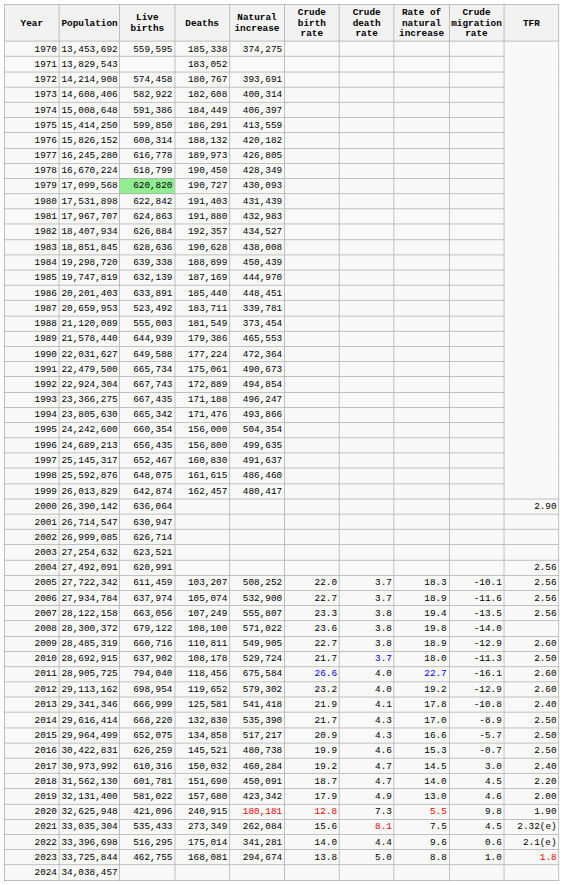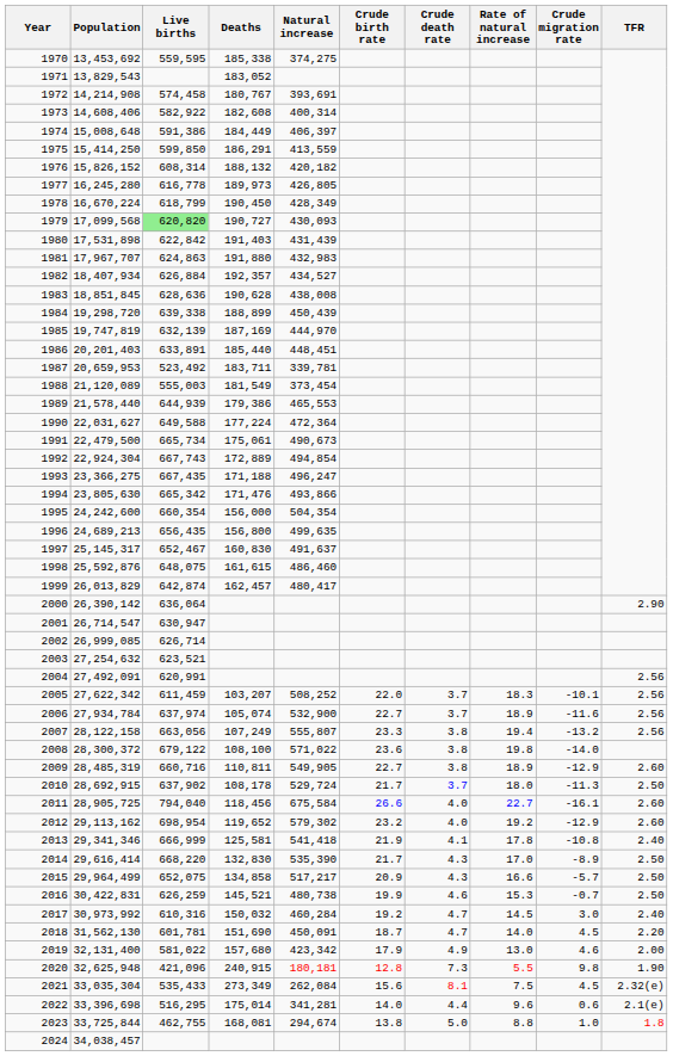 <table class="wikitable sortable" style="text-align: right;">
 <tr>
 <th width="70">Year</th>
 <th width="70">Population</th>
 <th width="70">Live births</th>
 <th width="70">Deaths</th>
 <th width="70">Natural increase</th>
 <th width="70">Crude birth rate</th>
 <th width="70">Crude death rate</th>
 <th width="70">Rate of natural increase</th>
 <th width="70">Crude migration rate</th>
 <th width="70">TFR</th>
 </tr>
 <tr>
 <td align="right">1970</td>
 <td align="right">13,453,692</td>
 <td align="right">559,595</td>
 <td align="right">185,338</td>
 <td align="right">374,275</td>
 <td align="right"></td>
 <td align="right"></td>
 <td align="right"></td>
 <td align="right"></td>
 </tr>
 <tr>
 <td align="right">1971</td>
 <td align="right">13,829,543</td>
 <td align="right"></td>
 <td align="right">183,052</td>
 <td align="right"></td>
 <td align="right"></td>
 <td align="right"></td>
 <td align="right"></td>
 <td align="right"></td>
 </tr>
 <tr>
 <td align="right">1972</td>
 <td align="right">14,214,908</td>
 <td align="right">574,458</td>
 <td align="right">180,767</td>
 <td align="right">393,691</td>
 <td align="right"></td>
 <td align="right"></td>
 <td align="right"></td>
 <td align="right"></td>
 </tr>
 <tr>
 <td align="right">1973</td>
 <td align="right">14,608,406</td>
 <td align="right">582,922</td>
 <td align="right">182,608</td>
 <td align="right">400,314</td>
 <td align="right"></td>
 <td align="right"></td>
 <td align="right"></td>
 <td align="right"></td>
 </tr>
 <tr>
 <td align="right">1974</td>
 <td align="right">15,008,648</td>
 <td align="right">591,386</td>
 <td align="right">184,449</td>
 <td align="right">406,397</td>
 <td align="right"></td>
 <td align="right"></td>
 <td align="right"></td>
 <td align="right"></td>
 </tr>
 <tr>
 <td align="right">1975</td>
 <td align="right">15,414,250</td>
 <td align="right">599,850</td>
 <td align="right">186,291</td>
 <td align="right">413,559</td>
 <td align="right"></td>
 <td align="right"></td>
 <td align="right"></td>
 <td align="right"></td>
 </tr>
 <tr>
 <td align="right">1976</td>
 <td align="right">15,826,152</td>
 <td align="right">608,314</td>
 <td align="right">188,132</td>
 <td align="right">420,182</td>
 <td align="right"></td>
 <td align="right"></td>
 <td align="right"></td>
 <td align="right"></td>
 </tr>
 <tr>
 <td align="right">1977</td>
 <td align="right">16,245,280</td>
 <td align="right">616,778</td>
 <td align="right">189,973</td>
 <td align="right">426,805</td>
 <td align="right"></td>
 <td align="right"></td>
 <td align="right"></td>
 <td align="right"></td>
 </tr>
 <tr>
 <td align="right">1978</td>
 <td align="right">16,670,224</td>
 <td align="right">618,799</td>
 <td align="right">190,450</td>
 <td align="right">428,349</td>
 <td align="right"></td>
 <td align="right"></td>
 <td align="right"></td>
 <td align="right"></td>
 </tr>
 <tr>
 <td align="right">1979</td>
 <td align="right">17,099,568</td>
 <td align="right" style="background: lightgreen;">620,820</td>
 <td align="right">190,727</td>
 <td align="right">430,093</td>
 <td align="right"></td>
 <td align="right"></td>
 <td align="right"></td>
 <td align="right"></td>
 </tr>
 <tr>
 <td align="right">1980</td>
 <td align="right">17,531,898</td>
 <td align="right">622,842</td>
 <td align="right">191,403</td>
 <td align="right">431,439</td>
 <td align="right"></td>
 <td align="right"></td>
 <td align="right"></td>
 <td align="right"></td>
 </tr>
 <tr>
 <td align="right">1981</td>
 <td align="right">17,967,707</td>
 <td align="right">624,863</td>
 <td align="right">191,880</td>
 <td align="right">432,983</td>
 <td align="right"></td>
 <td align="right"></td>
 <td align="right"></td>
 <td align="right"></td>
 </tr>
 <tr>
 <td align="right">1982</td>
 <td align="right">18,407,934</td>
 <td align="right">626,884</td>
 <td align="right">192,357</td>
 <td align="right">434,527</td>
 <td align="right"></td>
 <td align="right"></td>
 <td align="right"></td>
 <td align="right"></td>
 </tr>
 <tr>
 <td align="right">1983</td>
 <td align="right">18,851,845</td>
 <td align="right">628,636</td>
 <td align="right">190,628</td>
 <td align="right">438,008</td>
 <td align="right"></td>
 <td align="right"></td>
 <td align="right"></td>
 <td align="right"></td>
 </tr>
 <tr>
 <td align="right">1984</td>
 <td align="right">19,298,720</td>
 <td align="right">639,338</td>
 <td align="right">188,899</td>
 <td align="right">450,439</td>
 <td align="right"></td>
 <td align="right"></td>
 <td align="right"></td>
 <td align="right"></td>
 </tr>
 <tr>
 <td align="right">1985</td>
 <td align="right">19,747,819</td>
 <td align="right">632,139</td>
 <td align="right">187,169</td>
 <td align="right">444,970</td>
 <td align="right"></td>
 <td align="right"></td>
 <td align="right"></td>
 <td align="right"></td>
 </tr>
 <tr>
 <td align="right">1986</td>
 <td align="right">20,201,403</td>
 <td align="right">633,891</td>
 <td align="right">185,440</td>
 <td align="right">448,451</td>
 <td align="right"></td>
 <td align="right"></td>
 <td align="right"></td>
 <td align="right"></td>
 </tr>
 <tr>
 <td align="right">1987</td>
 <td align="right">20,659,953</td>
 <td align="right">523,492</td>
 <td align="right">183,711</td>
 <td align="right">339,781</td>
 <td align="right"></td>
 <td align="right"></td>
 <td align="right"></td>
 <td align="right"></td>
 </tr>
 <tr>
 <td align="right">1988</td>
 <td align="right">21,120,089</td>
 <td align="right">555,003</td>
 <td align="right">181,549</td>
 <td align="right">373,454</td>
 <td align="right"></td>
 <td align="right"></td>
 <td align="right"></td>
 <td align="right"></td>
 </tr>
 <tr>
 <td align="right">1989</td>
 <td align="right">21,578,440</td>
 <td align="right">644,939</td>
 <td align="right">179,386</td>
 <td align="right">465,553</td>
 <td align="right"></td>
 <td align="right"></td>
 <td align="right"></td>
 <td align="right"></td>
 </tr>
 <tr>
 <td align="right">1990</td>
 <td align="right">22,031,627</td>
 <td align="right">649,588</td>
 <td align="right">177,224</td>
 <td align="right">472,364</td>
 <td align="right"></td>
 <td align="right"></td>
 <td align="right"></td>
 <td align="right"></td>
 </tr>
 <tr>
 <td align="right">1991</td>
 <td align="right">22,479,500</td>
 <td align="right">665,734</td>
 <td align="right">175,061</td>
 <td align="right">490,673</td>
 <td align="right"></td>
 <td align="right"></td>
 <td align="right"></td>
 <td align="right"></td>
 </tr>
 <tr>
 <td align="right">1992</td>
 <td align="right">22,924,304</td>
 <td align="right">667,743</td>
 <td align="right">172,889</td>
 <td align="right">494,854</td>
 <td align="right"></td>
 <td align="right"></td>
 <td align="right"></td>
 <td align="right"></td>
 </tr>
 <tr>
 <td align="right">1993</td>
 <td align="right">23,366,275</td>
 <td align="right">667,435</td>
 <td align="right">171,188</td>
 <td align="right">496,247</td>
 <td align="right"></td>
 <td align="right"></td>
 <td align="right"></td>
 <td align="right"></td>
 </tr>
 <tr>
 <td align="right">1994</td>
 <td align="right">23,805,630</td>
 <td align="right">665,342</td>
 <td align="right">171,476</td>
 <td align="right">493,866</td>
 <td align="right"></td>
 <td align="right"></td>
 <td align="right"></td>
 <td align="right"></td>
 </tr>
 <tr>
 <td align="right">1995</td>
 <td align="right">24,242,600</td>
 <td align="right">660,354</td>
 <td align="right">156,000</td>
 <td align="right">504,354</td>
 <td align="right"></td>
 <td align="right"></td>
 <td align="right"></td>
 <td align="right"></td>
 </tr>
 <tr>
 <td align="right">1996</td>
 <td align="right">24,689,213</td>
 <td align="right">656,435</td>
 <td align="right">156,800</td>
 <td align="right">499,635</td>
 <td align="right"></td>
 <td align="right"></td>
 <td align="right"></td>
 <td align="right"></td>
 </tr>
 <tr>
 <td align="right">1997</td>
 <td align="right">25,145,317</td>
 <td align="right">652,467</td>
 <td align="right">160,830</td>
 <td align="right">491,637</td>
 <td align="right"></td>
 <td align="right"></td>
 <td align="right"></td>
 <td align="right"></td>
 </tr>
 <tr>
 <td align="right">1998</td>
 <td align="right">25,592,876</td>
 <td align="right">648,075</td>
 <td align="right">161,615</td>
 <td align="right">486,460</td>
 <td align="right"></td>
 <td align="right"></td>
 <td align="right"></td>
 <td align="right"></td>
 </tr>
 <tr>
 <td align="right">1999</td>
 <td align="right">26,013,829</td>
 <td align="right">642,874</td>
 <td align="right">162,457</td>
 <td align="right">480,417</td>
 <td align="right"></td>
 <td align="right"></td>
 <td align="right"></td>
 <td align="right"></td>
 </tr>
 <tr>
 <td align="right">2000</td>
 <td align="right">26,390,142</td>
 <td align="right">636,064</td>
 <td align="right"></td>
 <td align="right"></td>
 <td align="right"></td>
 <td align="right"></td>
 <td align="right"></td>
 <td></td>
 <td align="right"><span>2.90</span></td>
 </tr>
 <tr>
 <td align="right">2001</td>
 <td align="right">26,714,547</td>
 <td align="right">630,947</td>
 <td align="right"></td>
 <td align="right"></td>
 <td align="right"></td>
 <td align="right"></td>
 <td align="right"></td>
 <td align="right"></td>
 <td></td>
 </tr>
 <tr>
 <td align="right">2002</td>
 <td align="right">26,999,085</td>
 <td align="right">626,714</td>
 <td align="right"></td>
 <td align="right"></td>
 <td align="right"></td>
 <td align="right"></td>
 <td align="right"></td>
 <td align="right"></td>
 <td></td>
 </tr>
 <tr>
 <td align="right">2003</td>
 <td align="right">27,254,632</td>
 <td align="right">623,521</td>
 <td align="right"></td>
 <td align="right"></td>
 <td align="right"></td>
 <td align="right"></td>
 <td align="right"></td>
 <td align="right"></td>
 <td></td>
 </tr>
 <tr>
 <td align="right">2004</td>
 <td align="right">27,492,091</td>
 <td align="right">620,991</td>
 <td align="right"></td>
 <td align="right"></td>
 <td align="right"></td>
 <td align="right"></td>
 <td align="right"></td>
 <td></td>
 <td align="right"><span>2.56</span></td>
 </tr>
 <tr>
 <td align="right">2005</td>
-<td align="right">27,722,342</td>
+<td align="right">27,622,342</td>
 <td align="right">611,459</td>
 <td align="right"><span>103,207</span></td>
 <td align="right">508,252</td>
 <td align="right">22.0</td>
 <td align="right">3.7</td>
 <td align="right">18.3</td>
 <td>-10.1</td>
 <td align="right"><span>2.56</span></td>
 </tr>
 <tr>
 <td align="right">2006</td>
 <td align="right">27,934,784</td>
 <td align="right">637,974</td>
 <td align="right">105,074</td>
 <td align="right">532,900</td>
 <td align="right">22.7</td>
 <td align="right">3.7</td>
 <td align="right">18.9</td>
 <td>-11.6</td>
 <td align="right"><span>2.56</span></td>
 </tr>
 <tr>
 <td align="right">2007</td>
 <td align="right">28,122,158</td>
 <td align="right">663,056</td>
 <td align="right">107,249</td>
 <td align="right">555,807</td>
 <td align="right">23.3</td>
 <td align="right">3.8</td>
 <td align="right">19.4</td>
-<td>-13.5</td>
+<td>-13.2</td>
 <td align="right"><span>2.56</span></td>
 </tr>
 <tr>
 <td align="right">2008</td>
 <td align="right">28,300,372</td>
 <td align="right">679,122</td>
 <td align="right">108,100</td>
 <td align="right">571,022</td>
 <td align="right">23.6</td>
 <td align="right">3.8</td>
 <td align="right">19.8</td>
 <td>-14.0</td>
 <td></td>
 </tr>
 <tr>
 <td align="right">2009</td>
 <td align="right">28,485,319</td>
 <td align="right">660,716</td>
 <td align="right">110,811</td>
 <td align="right">549,905</td>
 <td align="right">22.7</td>
 <td align="right">3.8</td>
 <td align="right">18.9</td>
 <td>-12.9</td>
 <td align="right"><span>2.60</span></td>
 </tr>
 <tr>
 <td align="right">2010</td>
 <td align="right">28,692,915</td>
 <td align="right">637,902</td>
 <td align="right">108,178</td>
 <td align="right">529,724</td>
 <td align="right">21.7</td>
 <td style="color:blue;">3.7</td>
 <td align="right">18.0</td>
 <td>-11.3</td>
 <td align="right"><span>2.50</span></td>
 </tr>
 <tr>
 <td>2011</td>
 <td>28,905,725</td>
 <td><span>794,040</span></td>
 <td>118,456</td>
 <td><span>675,584</span></td>
 <td style="color:blue;">26.6</td>
 <td>4.0</td>
 <td style="color:blue;">22.7</td>
 <td>-16.1</td>
 <td><span>2.60</span></td>
 </tr>
 <tr>
 <td align="right">2012</td>
 <td align="right">29,113,162</td>
 <td align="right">698,954</td>
 <td align="right">119,652</td>
 <td align="right">579,302</td>
 <td align="right">23.2</td>
 <td align="right">4.0</td>
 <td align="right">19.2</td>
 <td>-12.9</td>
 <td align="right"><span>2.60</span></td>
 </tr>
 <tr>
 <td align="right">2013</td>
 <td align="right">29,341,346</td>
 <td align="right">666,999</td>
 <td align="right">125,581</td>
 <td align="right">541,418</td>
 <td align="right">21.9</td>
 <td align="right">4.1</td>
 <td align="right">17.8</td>
 <td>-10.8</td>
 <td align="right"><span>2.40</span></td>
 </tr>
 <tr>
 <td align="right">2014</td>
 <td align="right">29,616,414</td>
 <td align="right">668,220</td>
 <td align="right">132,830</td>
 <td align="right">535,390</td>
 <td align="right">21.7</td>
 <td align="right">4.3</td>
 <td align="right">17.0</td>
 <td>-8.9</td>
 <td align="right"><span>2.50</span></td>
 </tr>
 <tr>
 <td align="right">2015</td>
 <td align="right">29,964,499</td>
 <td align="right">652,075</td>
 <td align="right">134,858</td>
 <td align="right">517,217</td>
 <td align="right">20.9</td>
 <td align="right">4.3</td>
 <td align="right">16.6</td>
 <td>-5.7</td>
 <td align="right"><span>2.50</span></td>
 </tr>
 <tr>
 <td align="right">2016</td>
 <td align="right">30,422,831</td>
 <td align="right">626,259</td>
 <td align="right">145,521</td>
 <td align="right">480,738</td>
 <td align="right">19.9</td>
 <td align="right">4.6</td>
 <td align="right">15.3</td>
 <td>-0.7</td>
 <td align="right"><span>2.50</span></td>
 </tr>
 <tr>
 <td align="right">2017</td>
 <td align="right">30,973,992</td>
 <td align="right">610,316</td>
 <td align="right">150,032</td>
 <td align="right">460,284</td>
 <td align="right">19.2</td>
 <td align="right">4.7</td>
 <td align="right">14.5</td>
 <td>3.0</td>
 <td align="right"><span>2.40</span></td>
 </tr>
 <tr>
 <td align="right">2018</td>
 <td align="right">31,562,130</td>
 <td align="right">601,781</td>
 <td align="right">151,690</td>
 <td align="right">450,091</td>
 <td align="right">18.7</td>
 <td align="right">4.7</td>
 <td align="right">14.0</td>
 <td>4.5</td>
 <td align="right"><span>2.20</span></td>
 </tr>
 <tr>
 <td>2019</td>
 <td>32,131,400</td>
 <td>581,022</td>
 <td>157,680</td>
 <td>423,342</td>
 <td>17.9</td>
 <td>4.9</td>
 <td>13.0</td>
 <td>4.6</td>
 <td>2.00</td>
 </tr>
 <tr>
 <td>2020</td>
 <td>32,625,948</td>
 <td><span>421,096</span></td>
 <td>240,915</td>
 <td style="color:red;">180,181</td>
 <td style="color:red;">12.8</td>
 <td>7.3</td>
 <td style="color:red;">5.5</td>
 <td>9.8</td>
 <td>1.90</td>
 </tr>
 <tr>
 <td>2021</td>
 <td>33,035,304</td>
 <td>535,433</td>
 <td>273,349</td>
 <td>262,084</td>
 <td>15.6</td>
 <td style="color:red;">8.1</td>
 <td>7.5</td>
 <td>4.5</td>
 <td><span>2.32(e)</span></td>
 </tr>
 <tr>
 <td>2022</td>
 <td>33,396,698</td>
 <td>516,295</td>
 <td><span>175,014</span></td>
 <td>341,281</td>
 <td>14.0</td>
 <td>4.4</td>
 <td>9.6</td>
 <td>0.6</td>
 <td><span>2.1(e)</span></td>
 </tr>
 <tr>
 <td>2023</td>
 <td>33,725,844</td>
 <td>462,755</td>
 <td>168,081</td>
 <td>294,674</td>
 <td>13.8</td>
 <td>5.0</td>
 <td>8.8</td>
 <td>1.0</td>
 <td style="color:red;">1.8</td>
 </tr>
 <tr>
 <td>2024</td>
 <td><span>34,038,457</span></td>
 <td></td>
 <td></td>
 <td></td>
 <td></td>
 <td></td>
 <td></td>
 <td></td>
 <td></td>
 </tr>
 </table>
